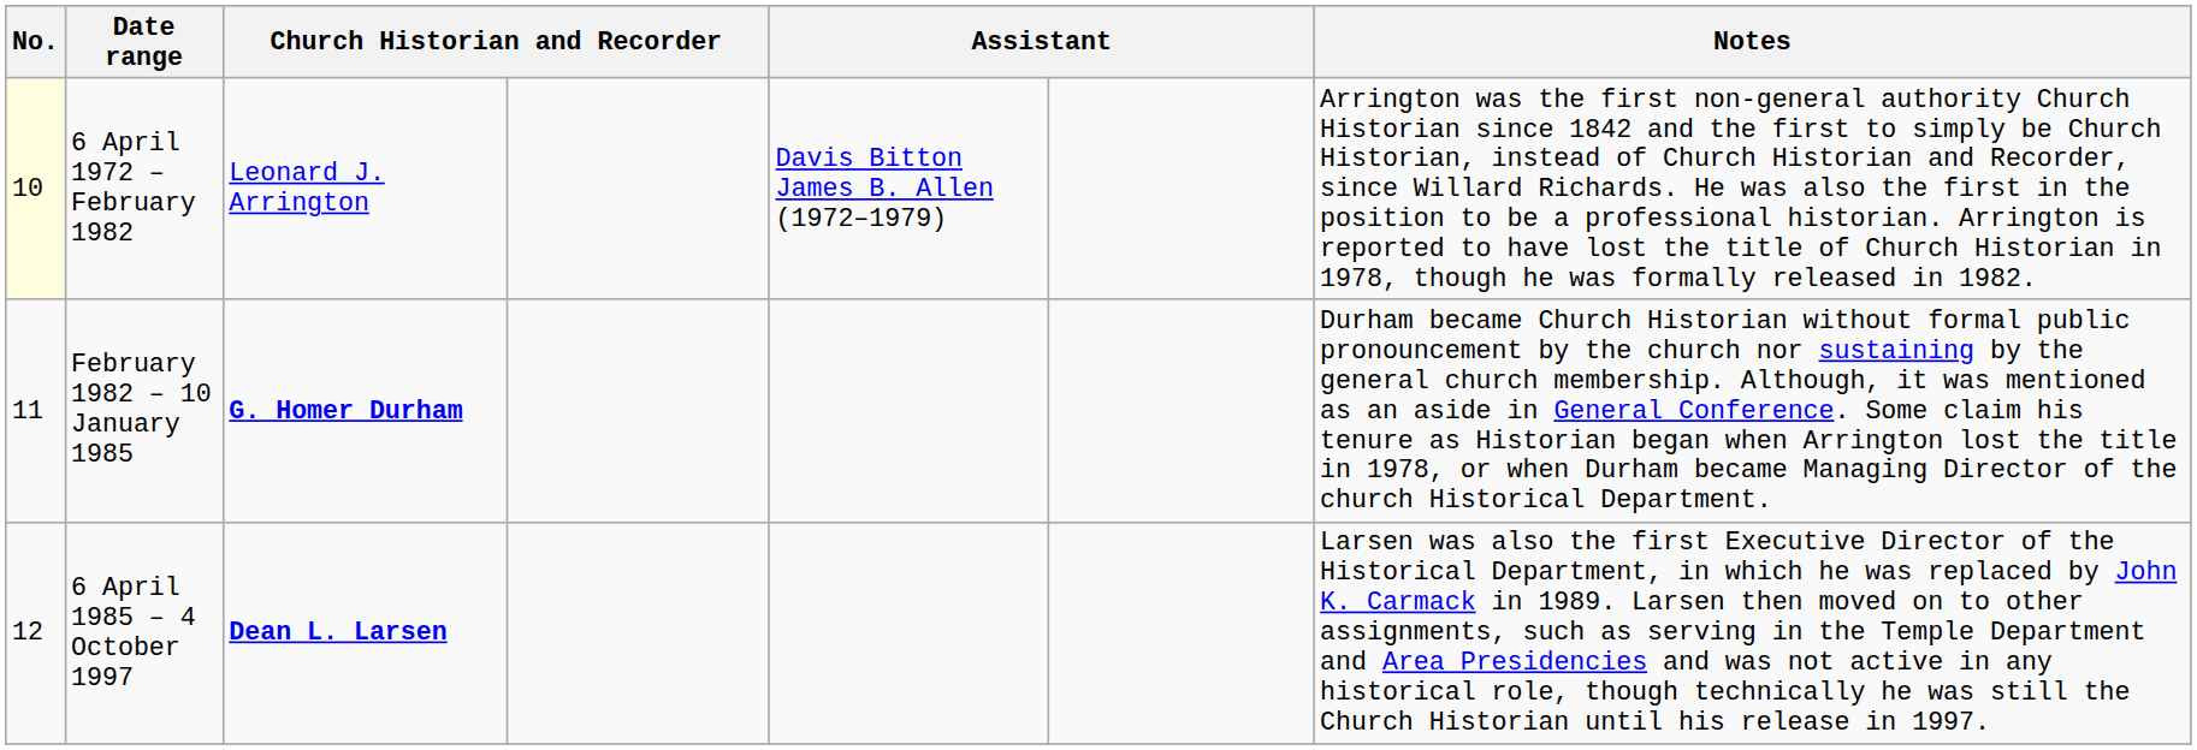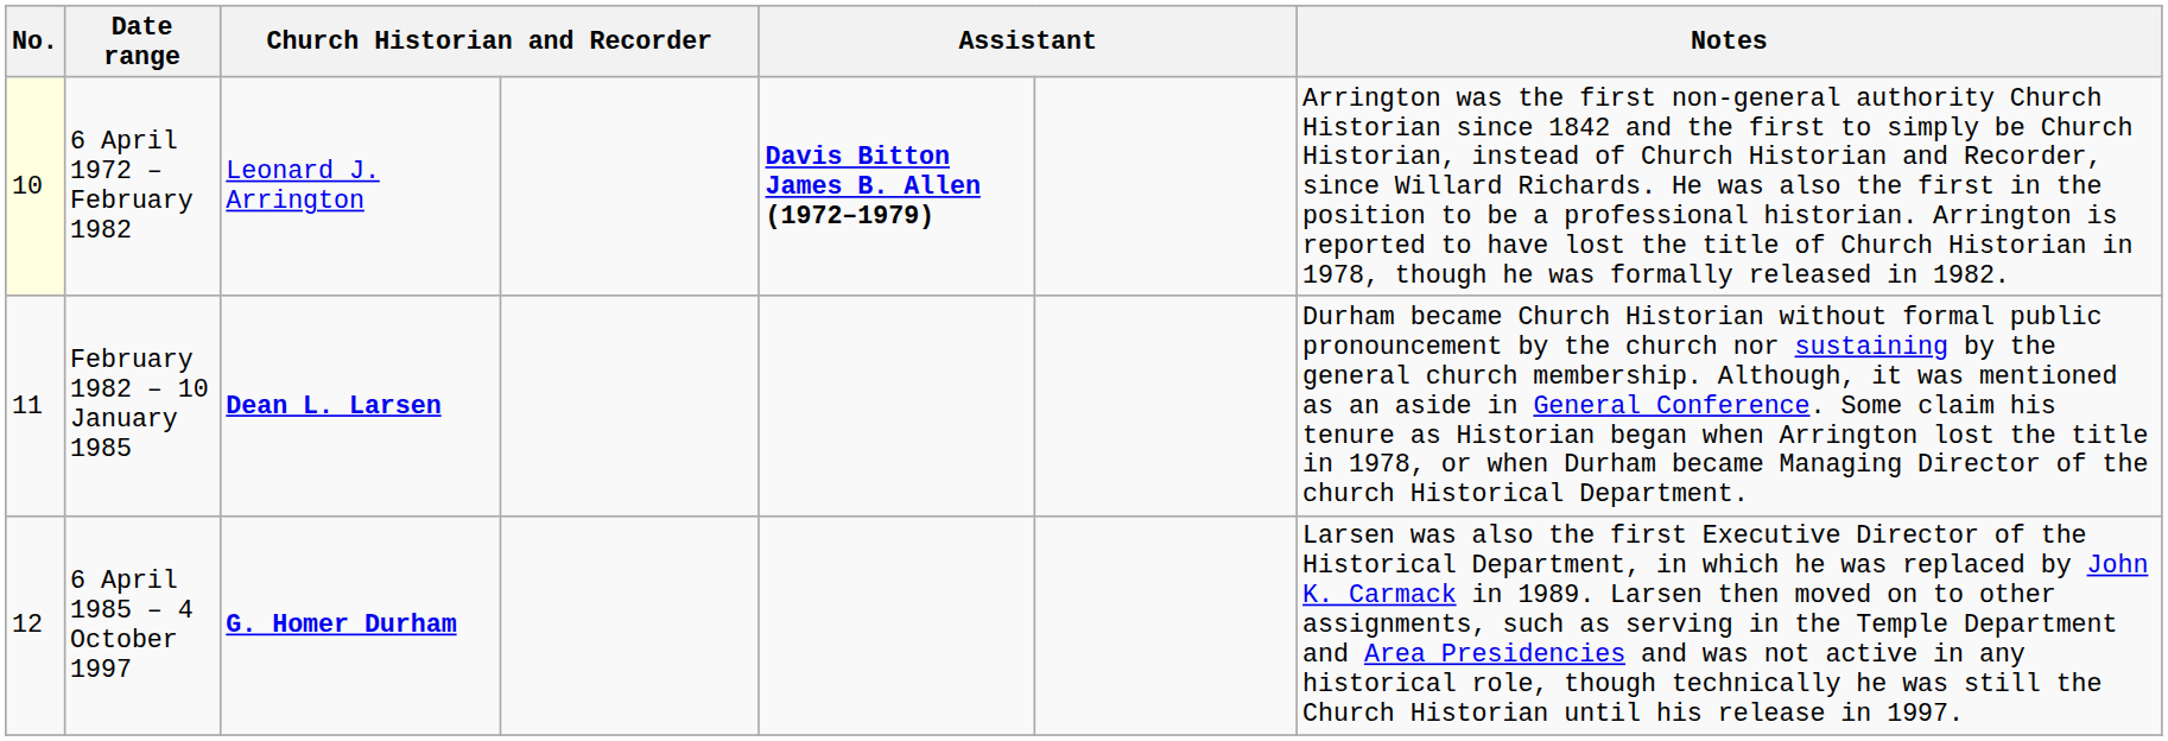 <table class="wikitable" style="width: 1095px">
 <tr>
 <th width="20">No.</th>
 <th width="75">Date range</th>
 <th colspan="2">Church Historian and Recorder</th>
 <th colspan="2">Assistant</th>
 <th width="500">Notes</th>
 </tr>
 <tr>
 <td style="background: lightyellow;">10</td>
 <td>6 April 1972 – February 1982</td>
 <td width="150"><a href='#'>Leonard J. Arrington</a></td>
 <td width="150"></td>
-<td width="150"><a href='#'>Davis Bitton</a><br><a href='#'>James B. Allen</a> (1972–1979)</td>
+<td width="150"><strong><a href='#'>Davis Bitton</a><br><a href='#'>James B. Allen</a> (1972–1979)</strong></td>
 <td width="150"></td>
 <td>Arrington was the first non-general authority Church Historian since 1842 and the first to simply be Church Historian, instead of Church Historian and Recorder, since Willard Richards. He was also the first in the position to be a professional historian. Arrington is reported to have lost the title of Church Historian in 1978, though he was formally released in 1982.</td>
 </tr>
 <tr>
 <td>11</td>
 <td>February 1982 – 10 January 1985</td>
-<td><strong><a href='#'>G. Homer Durham</a></strong></td>
+<td><strong><a href='#'>Dean L. Larsen</a></strong></td>
 <td></td>
 <td></td>
 <td></td>
 <td>Durham became Church Historian without formal public pronouncement by the church nor <a href='#'>sustaining</a> by the general church membership. Although, it was mentioned as an aside in <a href='#'>General Conference</a>. Some claim his tenure as Historian began when Arrington lost the title in 1978, or when Durham became Managing Director of the church Historical Department.</td>
 </tr>
 <tr>
 <td>12</td>
 <td>6 April 1985 – 4 October 1997</td>
-<td><strong><a href='#'>Dean L. Larsen</a></strong></td>
+<td><strong><a href='#'>G. Homer Durham</a></strong></td>
 <td></td>
 <td></td>
 <td></td>
 <td>Larsen was also the first Executive Director of the Historical Department, in which he was replaced by <a href='#'>John K. Carmack</a> in 1989.  Larsen then moved on to other assignments, such as serving in the Temple Department and <a href='#'>Area Presidencies</a> and was not active in any historical role, though technically he was still the Church Historian until his release in 1997.</td>
 </tr>
 </table>
